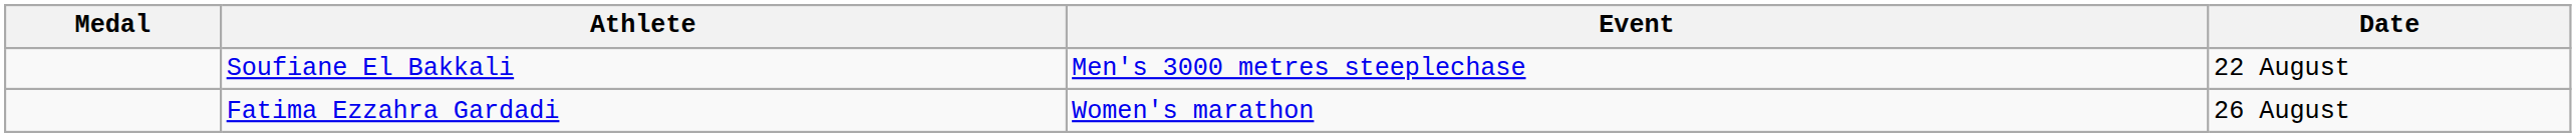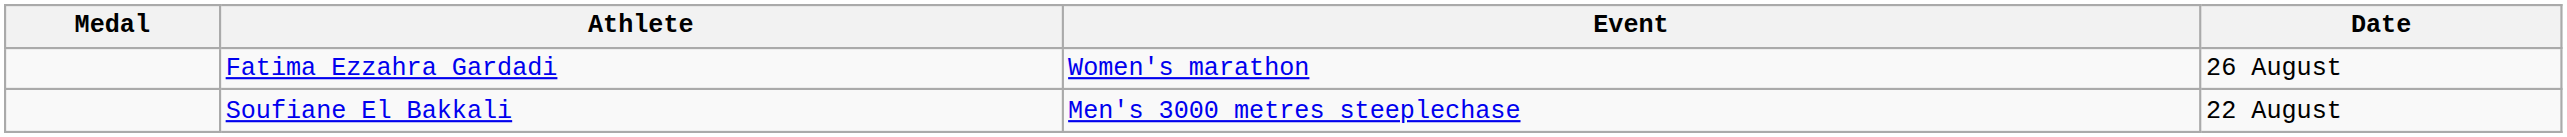 <table class="wikitable" style="font-size:90%" width=60%>
 <tr>
 <th>Medal</th>
 <th>Athlete</th>
 <th>Event</th>
 <th>Date</th>
 </tr>
 <tr>
 <td></td>
+<td><a href='#'>Fatima Ezzahra Gardadi</a></td>
+<td><a href='#'>Women's marathon</a></td>
+<td>26 August</td>
+</tr>
+<tr>
+<td></td>
 <td><a href='#'>Soufiane El Bakkali</a></td>
 <td><a href='#'>Men's 3000 metres steeplechase</a></td>
 <td>22 August</td>
 </tr>
-<tr>
-<td></td>
-<td><a href='#'>Fatima Ezzahra Gardadi</a></td>
-<td><a href='#'>Women's marathon</a></td>
-<td>26 August</td>
-</tr>
 </table>
